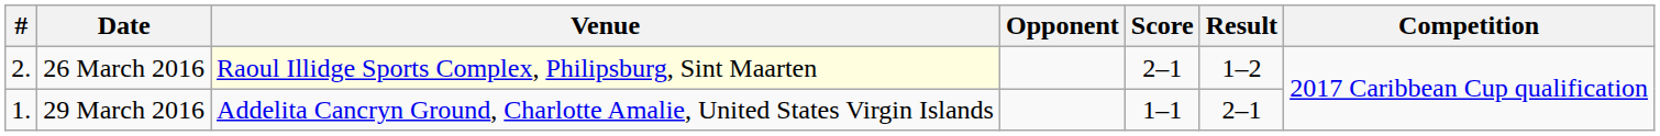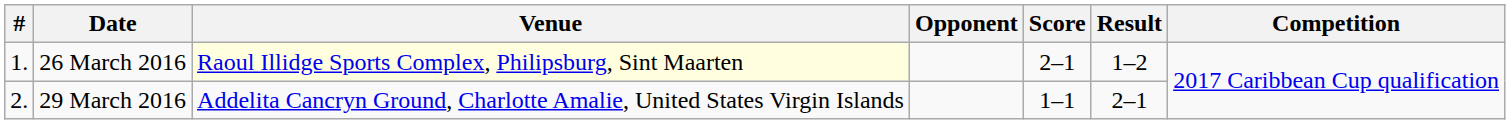 <table class="wikitable sortable">
 <tr>
 <th>#</th>
 <th>Date</th>
 <th>Venue</th>
 <th>Opponent</th>
 <th>Score</th>
 <th>Result</th>
 <th>Competition</th>
 </tr>
 <tr>
-<td>2.</td>
+<td>1.</td>
 <td>26 March 2016</td>
 <td style="background: lightyellow;"><a href='#'>Raoul Illidge Sports Complex</a>, <a href='#'>Philipsburg</a>, Sint Maarten</td>
 <td></td>
 <td align=center>2–1</td>
 <td style="text-align:center;">1–2</td>
 <td rowspan=2 style="text-align:center;"><a href='#'>2017 Caribbean Cup qualification</a></td>
 </tr>
 <tr>
-<td>1.</td>
+<td>2.</td>
 <td>29 March 2016</td>
 <td><a href='#'>Addelita Cancryn Ground</a>, <a href='#'>Charlotte Amalie</a>, United States Virgin Islands</td>
 <td></td>
 <td align=center>1–1</td>
 <td style="text-align:center;">2–1</td>
 </tr>
 </table>
